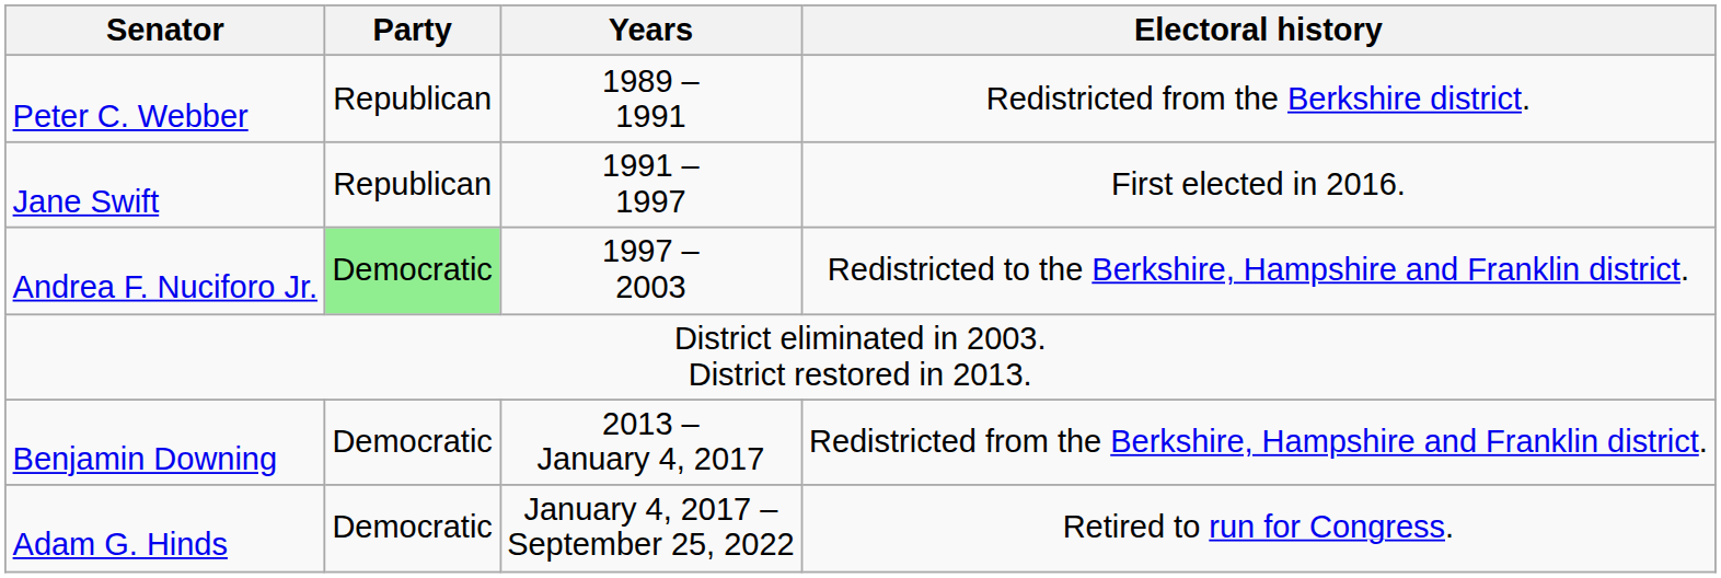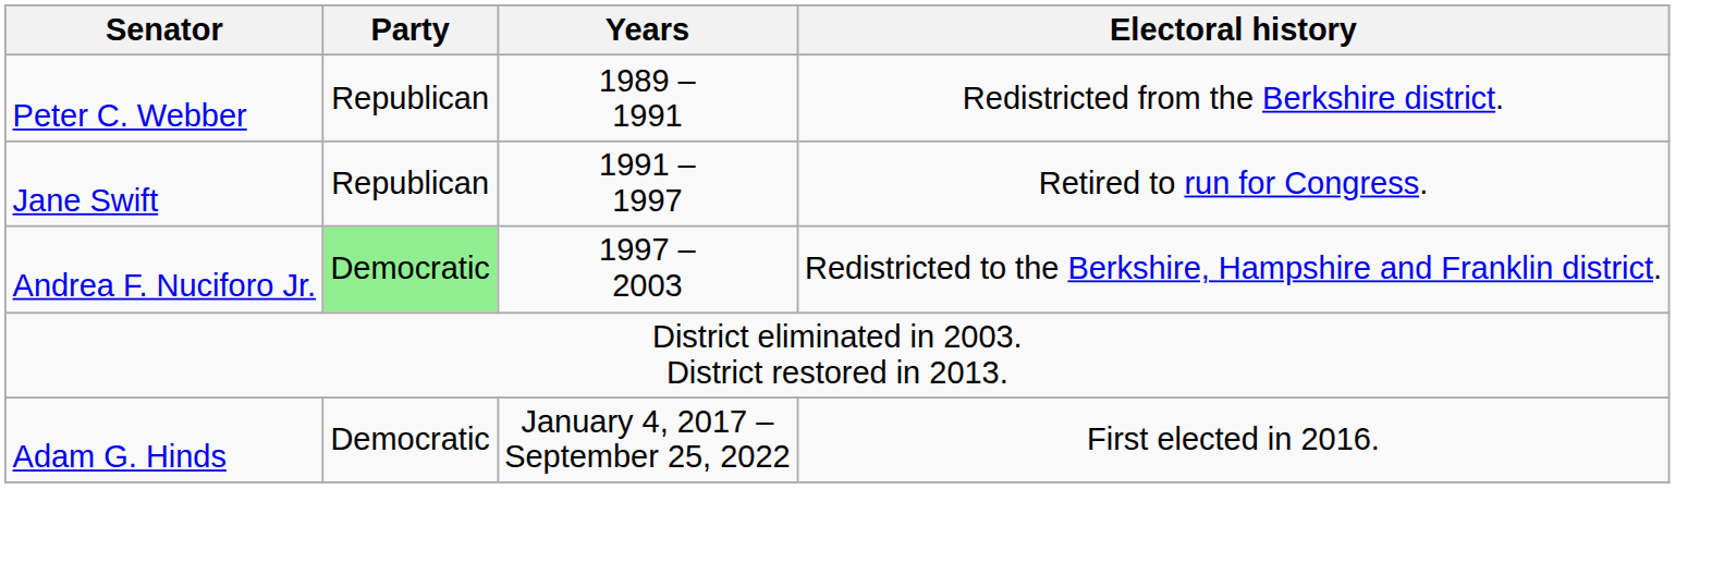 <table class=wikitable style="text-align:center">
 <tr>
 <th>Senator</th>
 <th>Party</th>
 <th>Years</th>
 <th>Electoral history</th>
 </tr>
 <tr>
 <td align=left nowrap><br><a href='#'>Peter C. Webber</a></td>
 <td>Republican</td>
 <td>1989 –<br>1991</td>
 <td>Redistricted from the <a href='#'>Berkshire district</a>.</td>
 </tr>
 <tr>
 <td align=left nowrap><br><a href='#'>Jane Swift</a></td>
 <td>Republican</td>
 <td>1991 –<br>1997</td>
-<td>First elected in 2016.</td>
+<td>Retired to <a href='#'>run for Congress</a>.</td>
 </tr>
 <tr>
 <td align=left nowrap><br><a href='#'>Andrea F. Nuciforo Jr.</a></td>
 <td style="background: lightgreen;">Democratic</td>
 <td>1997 –<br>2003</td>
 <td>Redistricted to the <a href='#'>Berkshire, Hampshire and Franklin district</a>.</td>
 </tr>
 <tr>
 <td colspan=4>District eliminated in 2003.<br>District restored in 2013.</td>
 </tr>
 <tr>
-<td align=left nowrap><br><a href='#'>Benjamin Downing</a></td>
-<td>Democratic</td>
-<td>2013 –<br>January 4, 2017</td>
-<td>Redistricted from the <a href='#'>Berkshire, Hampshire and Franklin district</a>.</td>
-</tr>
-<tr>
 <td align=left nowrap><br><a href='#'>Adam G. Hinds</a></td>
 <td>Democratic</td>
 <td>January 4, 2017 –<br>September 25, 2022</td>
-<td>Retired to <a href='#'>run for Congress</a>.</td>
+<td>First elected in 2016.</td>
 </tr>
 </table>
